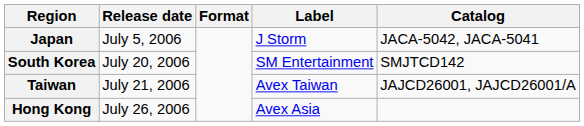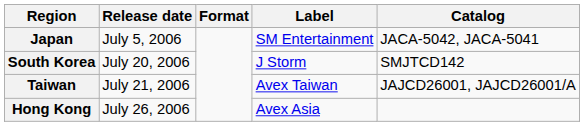 <table class="wikitable plainrowheaders">
 <tr>
 <th scope="col">Region</th>
 <th scope="col">Release date</th>
 <th scope="col">Format</th>
 <th scope="col">Label</th>
 <th scope="col">Catalog</th>
 </tr>
 <tr>
 <th scope="row">Japan</th>
 <td>July 5, 2006</td>
 <td rowspan="4"></td>
-<td><a href='#'>J Storm</a></td>
+<td><a href='#'>SM Entertainment</a></td>
 <td>JACA-5042, JACA-5041</td>
 </tr>
 <tr>
 <th scope="row">South Korea</th>
 <td>July 20, 2006</td>
-<td><a href='#'>SM Entertainment</a></td>
+<td><a href='#'>J Storm</a></td>
 <td>SMJTCD142</td>
 </tr>
 <tr>
 <th scope="row">Taiwan</th>
 <td>July 21, 2006</td>
 <td><a href='#'>Avex Taiwan</a></td>
 <td>JAJCD26001, JAJCD26001/A</td>
 </tr>
 <tr>
 <th scope="row">Hong Kong</th>
 <td>July 26, 2006</td>
 <td><a href='#'>Avex Asia</a></td>
 <td></td>
 </tr>
 </table>
